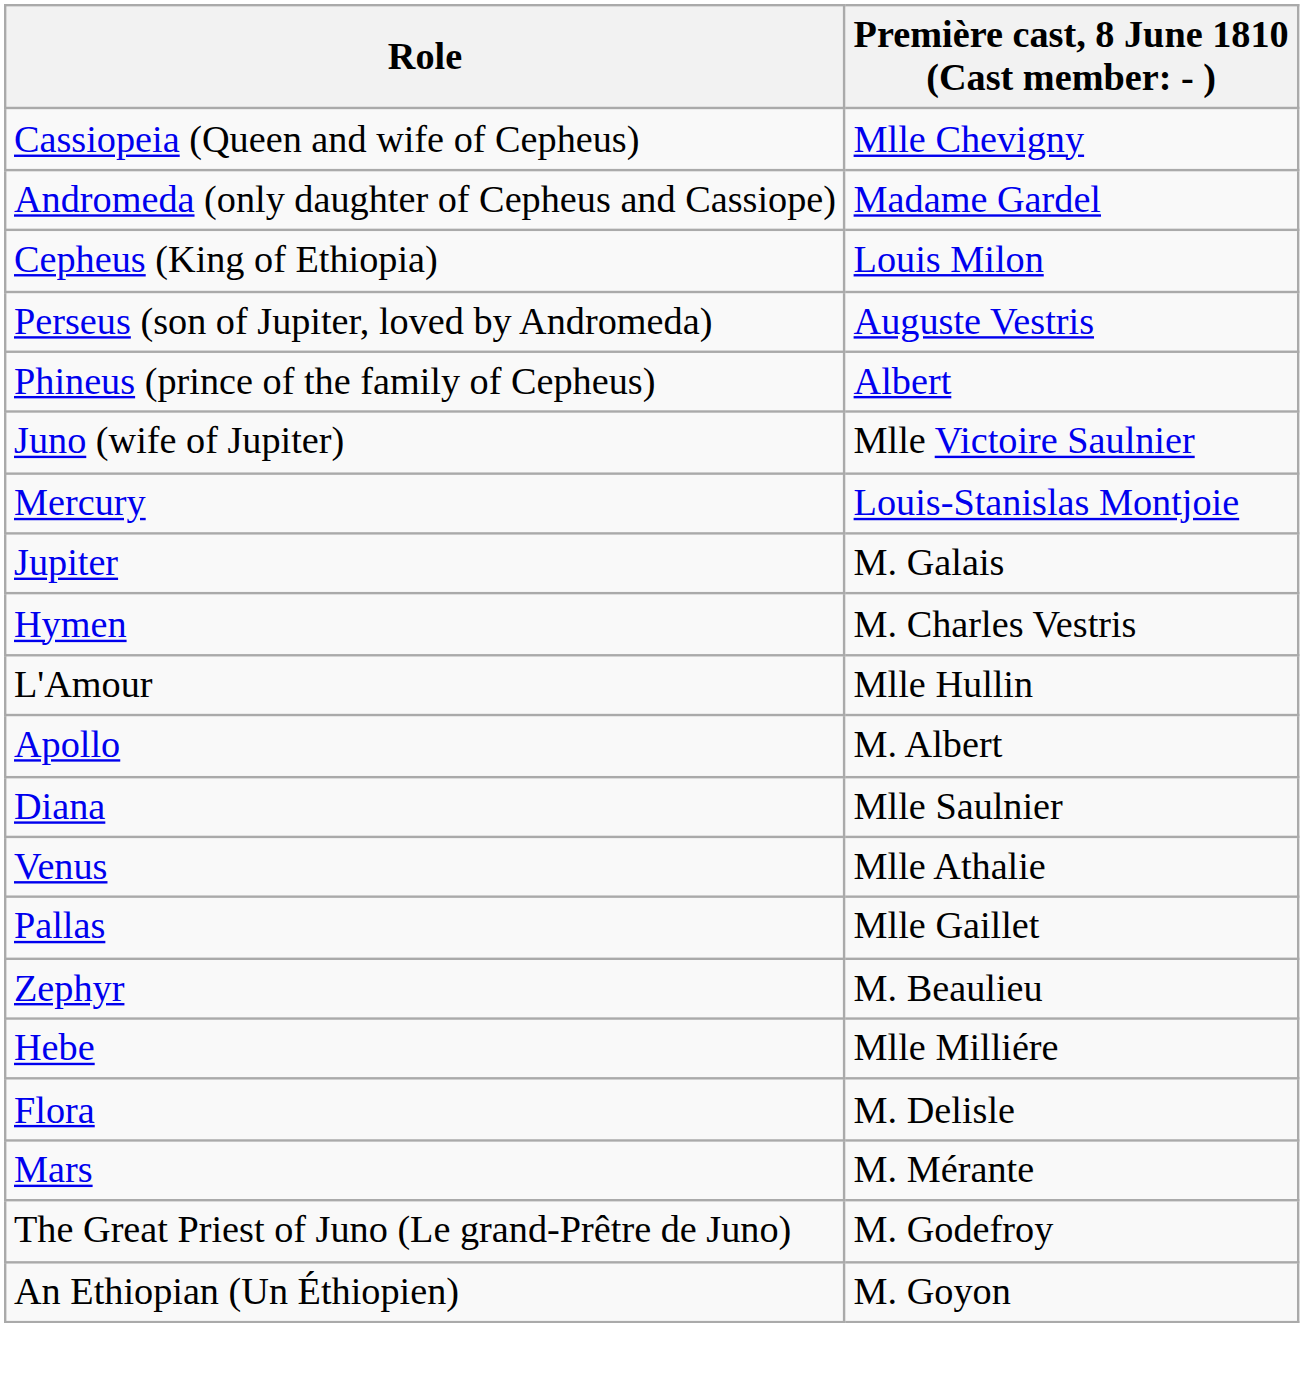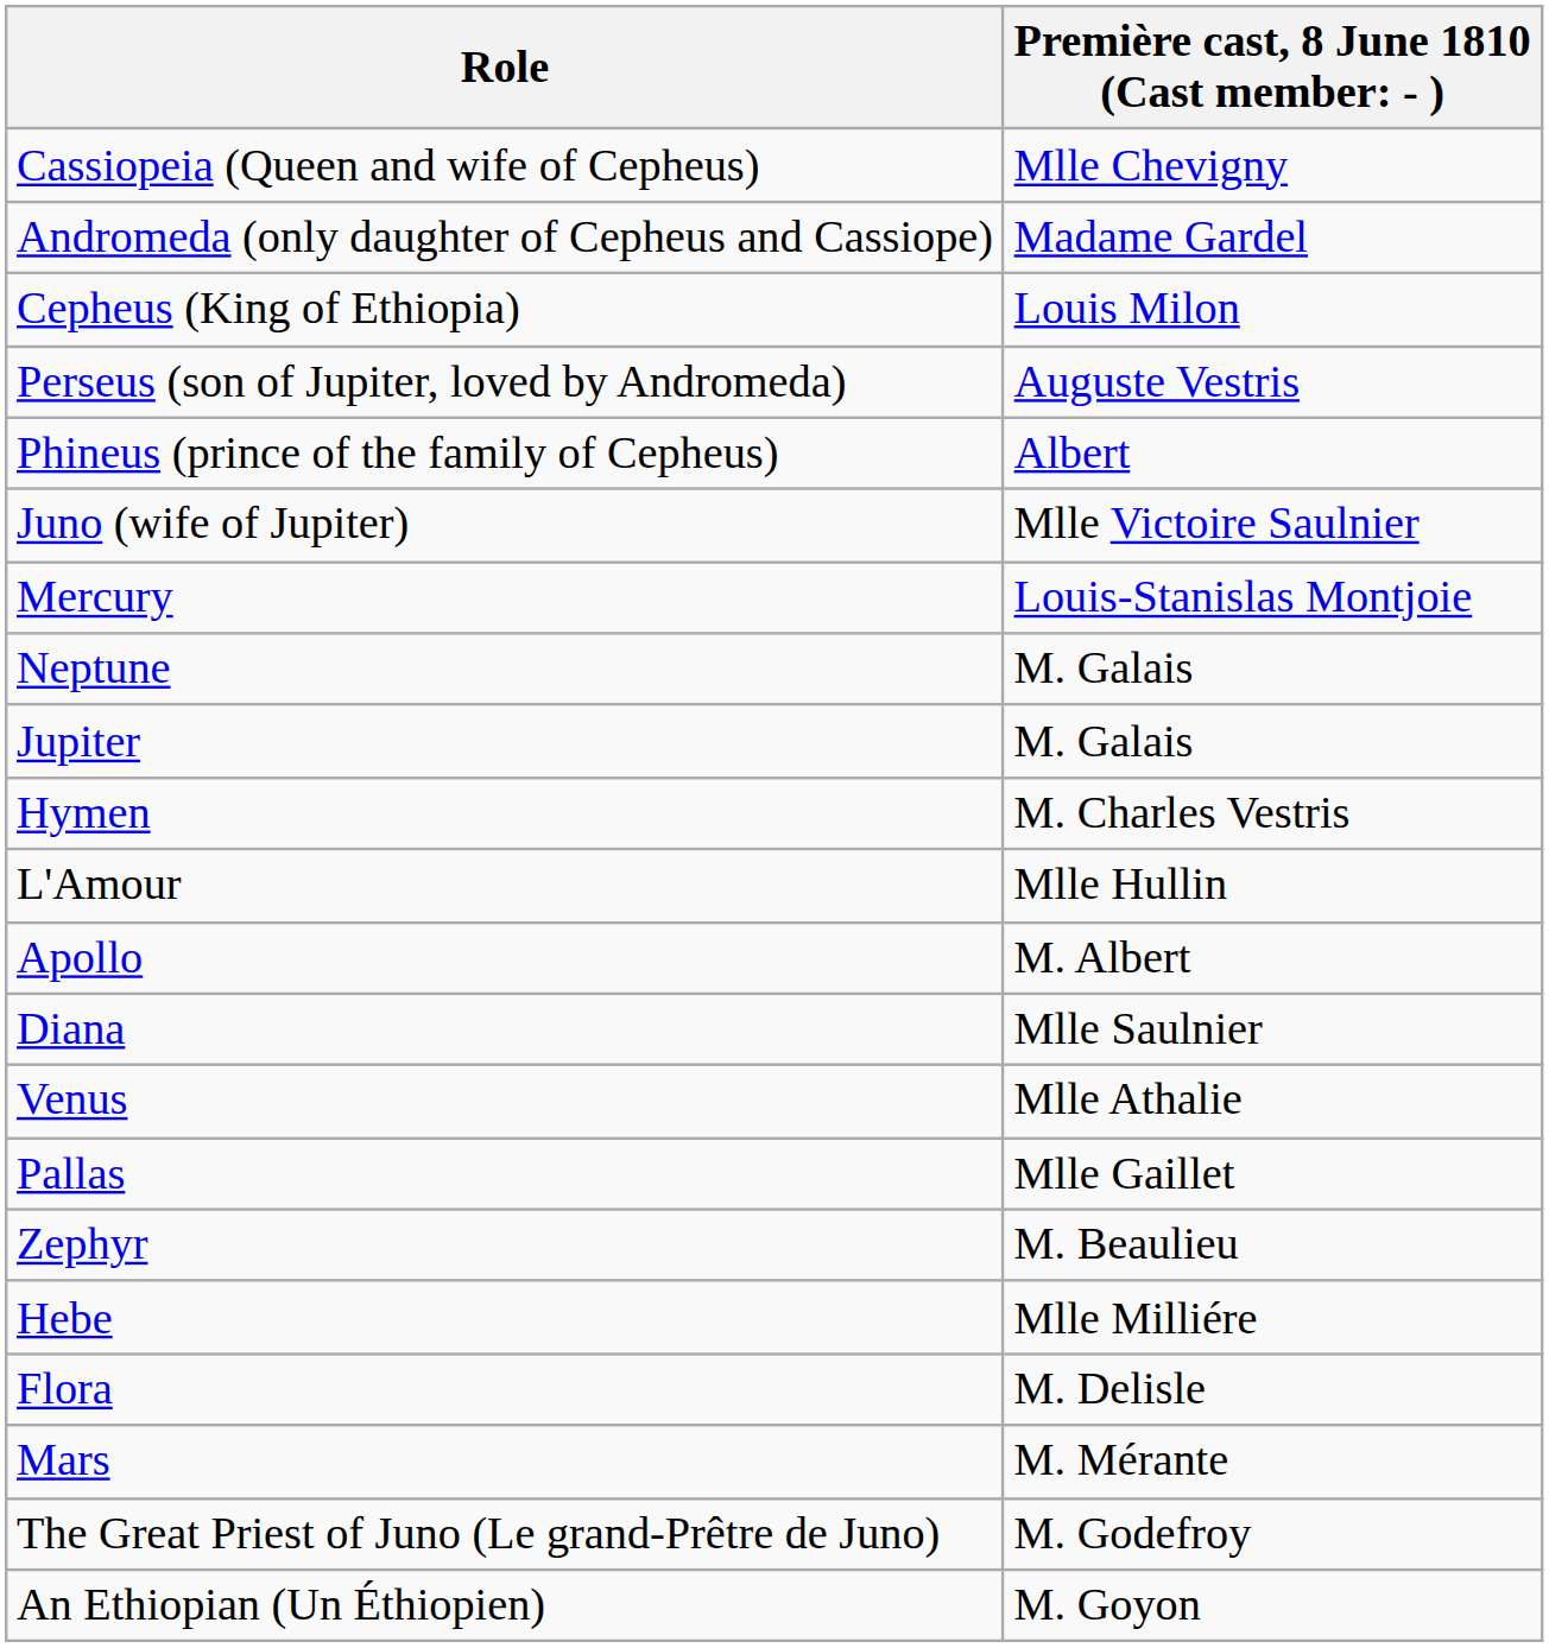 <table class="wikitable">
 <tr>
 <th>Role</th>
 <th>Première cast, 	8 June 1810<br>(Cast member: - )</th>
 </tr>
 <tr>
 <td><a href='#'>Cassiopeia</a> (Queen and wife of Cepheus)</td>
 <td><a href='#'>Mlle Chevigny</a></td>
 </tr>
 <tr>
 <td><a href='#'>Andromeda</a> (only daughter of Cepheus and Cassiope)</td>
 <td><a href='#'>Madame Gardel</a></td>
 </tr>
 <tr>
 <td><a href='#'>Cepheus</a> (King of Ethiopia)</td>
 <td><a href='#'>Louis Milon</a></td>
 </tr>
 <tr>
 <td><a href='#'>Perseus</a> (son of Jupiter, loved by Andromeda)</td>
 <td><a href='#'>Auguste Vestris</a></td>
 </tr>
 <tr>
 <td><a href='#'>Phineus</a> (prince of the family of Cepheus)</td>
 <td><a href='#'>Albert</a></td>
 </tr>
 <tr>
 <td><a href='#'>Juno</a> (wife of Jupiter)</td>
 <td>Mlle <a href='#'>Victoire Saulnier</a></td>
 </tr>
 <tr>
 <td><a href='#'>Mercury</a></td>
 <td><a href='#'>Louis-Stanislas Montjoie</a></td>
+</tr>
+<tr>
+<td><a href='#'>Neptune</a></td>
+<td>M. Galais</td>
 </tr>
 <tr>
 <td><a href='#'>Jupiter</a></td>
 <td>M. Galais</td>
 </tr>
 <tr>
 <td><a href='#'>Hymen</a></td>
 <td>M. Charles Vestris</td>
 </tr>
 <tr>
 <td>L'Amour</td>
 <td>Mlle Hullin</td>
 </tr>
 <tr>
 <td><a href='#'>Apollo</a></td>
 <td>M. Albert</td>
 </tr>
 <tr>
 <td><a href='#'>Diana</a></td>
 <td>Mlle Saulnier</td>
 </tr>
 <tr>
 <td><a href='#'>Venus</a></td>
 <td>Mlle Athalie</td>
 </tr>
 <tr>
 <td><a href='#'>Pallas</a></td>
 <td>Mlle Gaillet</td>
 </tr>
 <tr>
 <td><a href='#'>Zephyr</a></td>
 <td>M. Beaulieu</td>
 </tr>
 <tr>
 <td><a href='#'>Hebe</a></td>
 <td>Mlle Milliére</td>
 </tr>
 <tr>
 <td><a href='#'>Flora</a></td>
 <td>M. Delisle</td>
 </tr>
 <tr>
 <td><a href='#'>Mars</a></td>
 <td>M. Mérante</td>
 </tr>
 <tr>
 <td>The Great Priest of Juno (Le grand-Prêtre de Juno)</td>
 <td>M. Godefroy</td>
 </tr>
 <tr>
 <td>An Ethiopian (Un Éthiopien)</td>
 <td>M. Goyon</td>
 </tr>
 </table>
